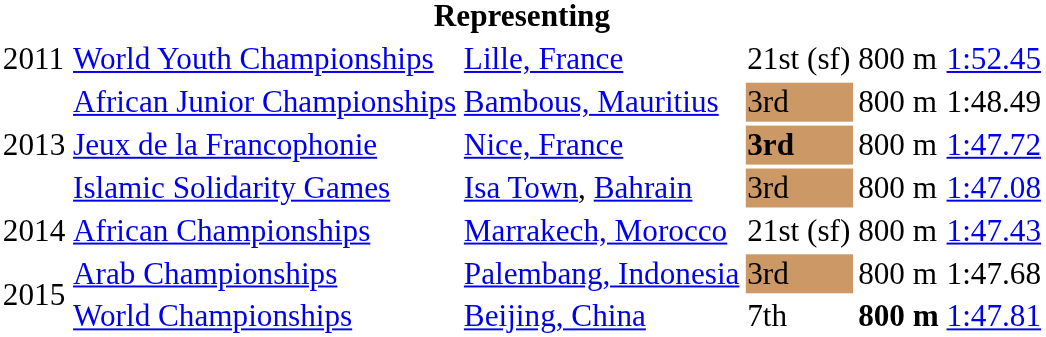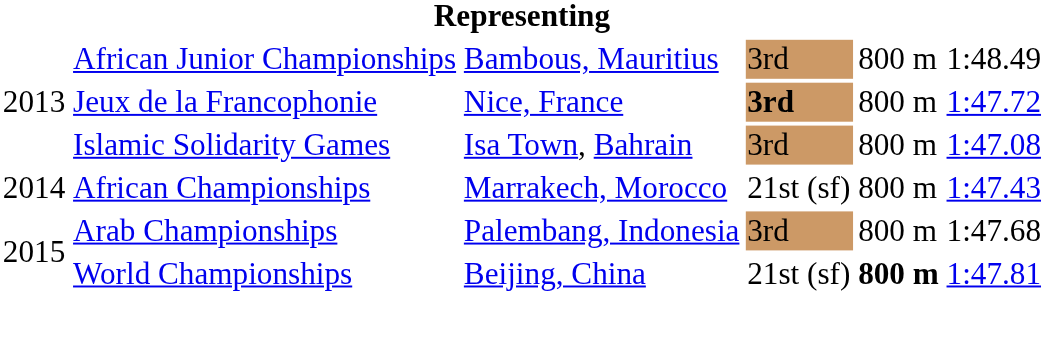 <table>
 <tr>
 <th colspan="6">Representing </th>
-</tr>
-<tr>
-<td>2011</td>
-<td><a href='#'>World Youth Championships</a></td>
-<td><a href='#'>Lille, France</a></td>
-<td>21st (sf)</td>
-<td>800 m</td>
-<td><a href='#'>1:52.45</a></td>
 </tr>
 <tr>
 <td rowspan=3>2013</td>
 <td><a href='#'>African Junior Championships</a></td>
 <td><a href='#'>Bambous, Mauritius</a></td>
 <td bgcolor=cc9966>3rd</td>
 <td>800 m</td>
 <td>1:48.49</td>
 </tr>
 <tr>
 <td><a href='#'>Jeux de la Francophonie</a></td>
 <td><a href='#'>Nice, France</a></td>
 <td bgcolor=cc9966><strong>3rd</strong></td>
 <td>800 m</td>
 <td><a href='#'>1:47.72</a></td>
 </tr>
 <tr>
 <td><a href='#'>Islamic Solidarity Games</a></td>
 <td><a href='#'>Isa Town</a>, <a href='#'>Bahrain</a></td>
 <td bgcolor=cc9966>3rd</td>
 <td>800 m</td>
 <td><a href='#'>1:47.08</a></td>
 </tr>
 <tr>
 <td>2014</td>
 <td><a href='#'>African Championships</a></td>
 <td><a href='#'>Marrakech, Morocco</a></td>
 <td>21st (sf)</td>
 <td>800 m</td>
 <td><a href='#'>1:47.43</a></td>
 </tr>
 <tr>
 <td rowspan=2>2015</td>
 <td><a href='#'>Arab Championships</a></td>
 <td><a href='#'>Palembang, Indonesia</a></td>
 <td bgcolor=cc9966>3rd</td>
 <td>800 m</td>
 <td>1:47.68</td>
 </tr>
 <tr>
 <td><a href='#'>World Championships</a></td>
 <td><a href='#'>Beijing, China</a></td>
-<td>7th</td>
+<td>21st (sf)</td>
 <td><strong>800 m</strong></td>
 <td><a href='#'>1:47.81</a></td>
 </tr>
 </table>
